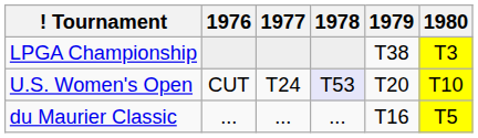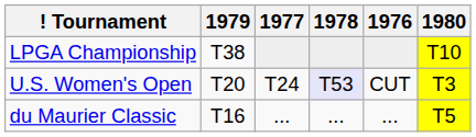 <table class="wikitable" style="font-size:95%;text-align:center;">
 <tr>
 <th>! Tournament</th>
-<th>1976</th>
+<th>1979</th>
 <th>1977</th>
 <th>1978</th>
-<th>1979</th>
+<th>1976</th>
 <th>1980</th>
 </tr>
 <tr>
 <td align=left><a href='#'>LPGA Championship</a></td>
+<td>T38</td>
 <td style="background:#eeeeee;"></td>
 <td style="background:#eeeeee;"></td>
 <td style="background:#eeeeee;"></td>
-<td>T38</td>
+<td style="background:yellow;">T10</td>
+</tr>
+<tr>
+<td align=left><a href='#'>U.S. Women's Open</a></td>
+<td>T20</td>
+<td>T24</td>
+<td style="background: lavender;">T53</td>
+<td>CUT</td>
 <td style="background:yellow;">T3</td>
 </tr>
 <tr>
-<td align=left><a href='#'>U.S. Women's Open</a></td>
-<td>CUT</td>
-<td>T24</td>
-<td style="background: lavender;">T53</td>
-<td>T20</td>
-<td style="background:yellow;">T10</td>
-</tr>
-<tr>
 <td align=left><a href='#'>du Maurier Classic</a></td>
+<td>T16</td>
 <td>...</td>
 <td>...</td>
 <td>...</td>
-<td>T16</td>
 <td style="background:yellow;">T5</td>
 </tr>
 </table>
